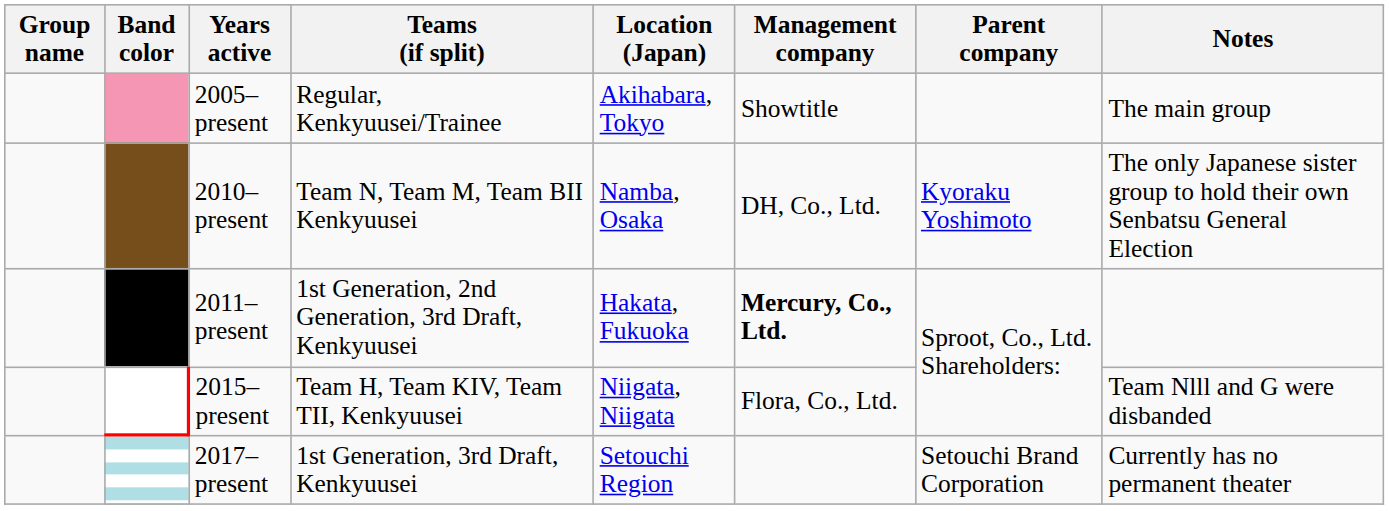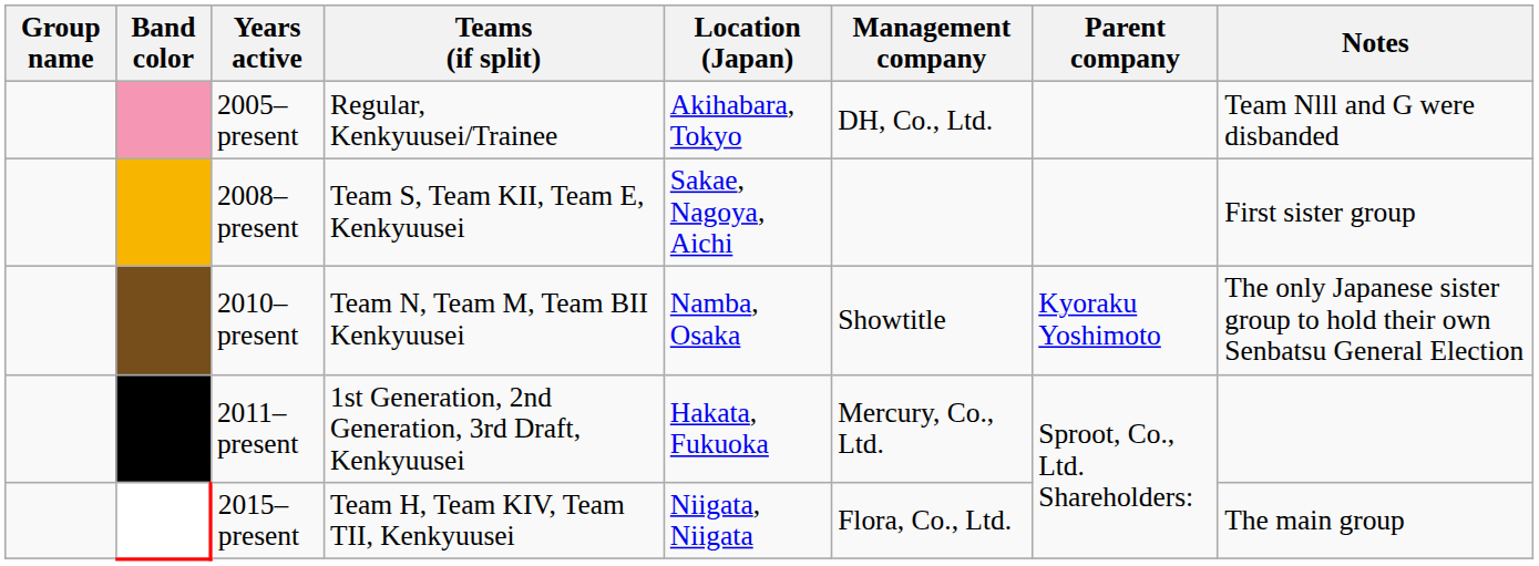 <table class="wikitable sortable plainrowheaders">
 <tr>
 <th>Group name</th>
 <th>Band color</th>
 <th>Years active</th>
 <th>Teams<br>(if split)</th>
 <th>Location<br>(Japan)</th>
 <th>Management company</th>
 <th>Parent company</th>
 <th class="unsortable">Notes</th>
 </tr>
 <tr>
 <td><a href='#'></a></td>
 <td style="background-color:#F596B4; text-align:center"></td>
 <td>2005–present</td>
 <td>Regular, Kenkyuusei/Trainee</td>
 <td><a href='#'>Akihabara</a>, <a href='#'>Tokyo</a></td>
-<td>Showtitle</td>
+<td>DH, Co., Ltd.</td>
 <td></td>
-<td>The main group</td>
+<td>Team Nlll and G were disbanded</td>
+</tr>
+<tr>
+<td><a href='#'></a></td>
+<td style="background-color:#F8B500; text-align:center"></td>
+<td>2008–present</td>
+<td>Team S, Team KII, Team E, Kenkyuusei</td>
+<td><a href='#'>Sakae</a>, <a href='#'>Nagoya</a>, <a href='#'>Aichi</a></td>
+<td></td>
+<td></td>
+<td>First sister group</td>
 </tr>
 <tr>
 <td><a href='#'></a></td>
 <td style="background-color:#754e1c; text-align:center"></td>
 <td>2010–present</td>
 <td>Team N, Team M, Team BII Kenkyuusei</td>
 <td><a href='#'>Namba</a>, <a href='#'>Osaka</a></td>
-<td>DH, Co., Ltd.</td>
+<td>Showtitle</td>
 <td><a href='#'>Kyoraku Yoshimoto</a></td>
 <td>The only Japanese sister group to hold their own Senbatsu General Election</td>
 </tr>
 <tr>
 <td><a href='#'></a></td>
 <td style="background-color:#000000; text-align:center"></td>
 <td>2011–present</td>
 <td>1st Generation, 2nd Generation, 3rd Draft, Kenkyuusei</td>
 <td><a href='#'>Hakata</a>, <a href='#'>Fukuoka</a></td>
-<td><strong>Mercury, Co., Ltd.</strong></td>
+<td>Mercury, Co., Ltd.</td>
 <td rowspan="2">Sproot, Co., Ltd.<br>Shareholders:</td>
 <td></td>
 </tr>
 <tr>
 <td><a href='#'></a></td>
 <td style="background-color:#FFFFFF; border-right:2px #ff0000 solid; border-bottom:2px #ff0000 solid; text-align:center"></td>
 <td>2015–present</td>
 <td>Team H, Team KIV, Team TII, Kenkyuusei</td>
 <td><a href='#'>Niigata</a>, <a href='#'>Niigata</a></td>
 <td>Flora, Co., Ltd.</td>
-<td>Team Nlll and G were disbanded</td>
-</tr>
-<tr>
-<td><a href='#'></a></td>
-<td style="background: repeating-linear-gradient(#AFDFE4, #AFDFE4 8px, #fff 8px, #fff 16px) #AFDFE4; text-align:center"></td>
-<td>2017–present</td>
-<td>1st Generation, 3rd Draft, Kenkyuusei</td>
-<td><a href='#'>Setouchi Region</a></td>
-<td></td>
-<td>Setouchi Brand Corporation</td>
-<td>Currently has no permanent theater</td>
+<td>The main group</td>
 </tr>
 </table>
